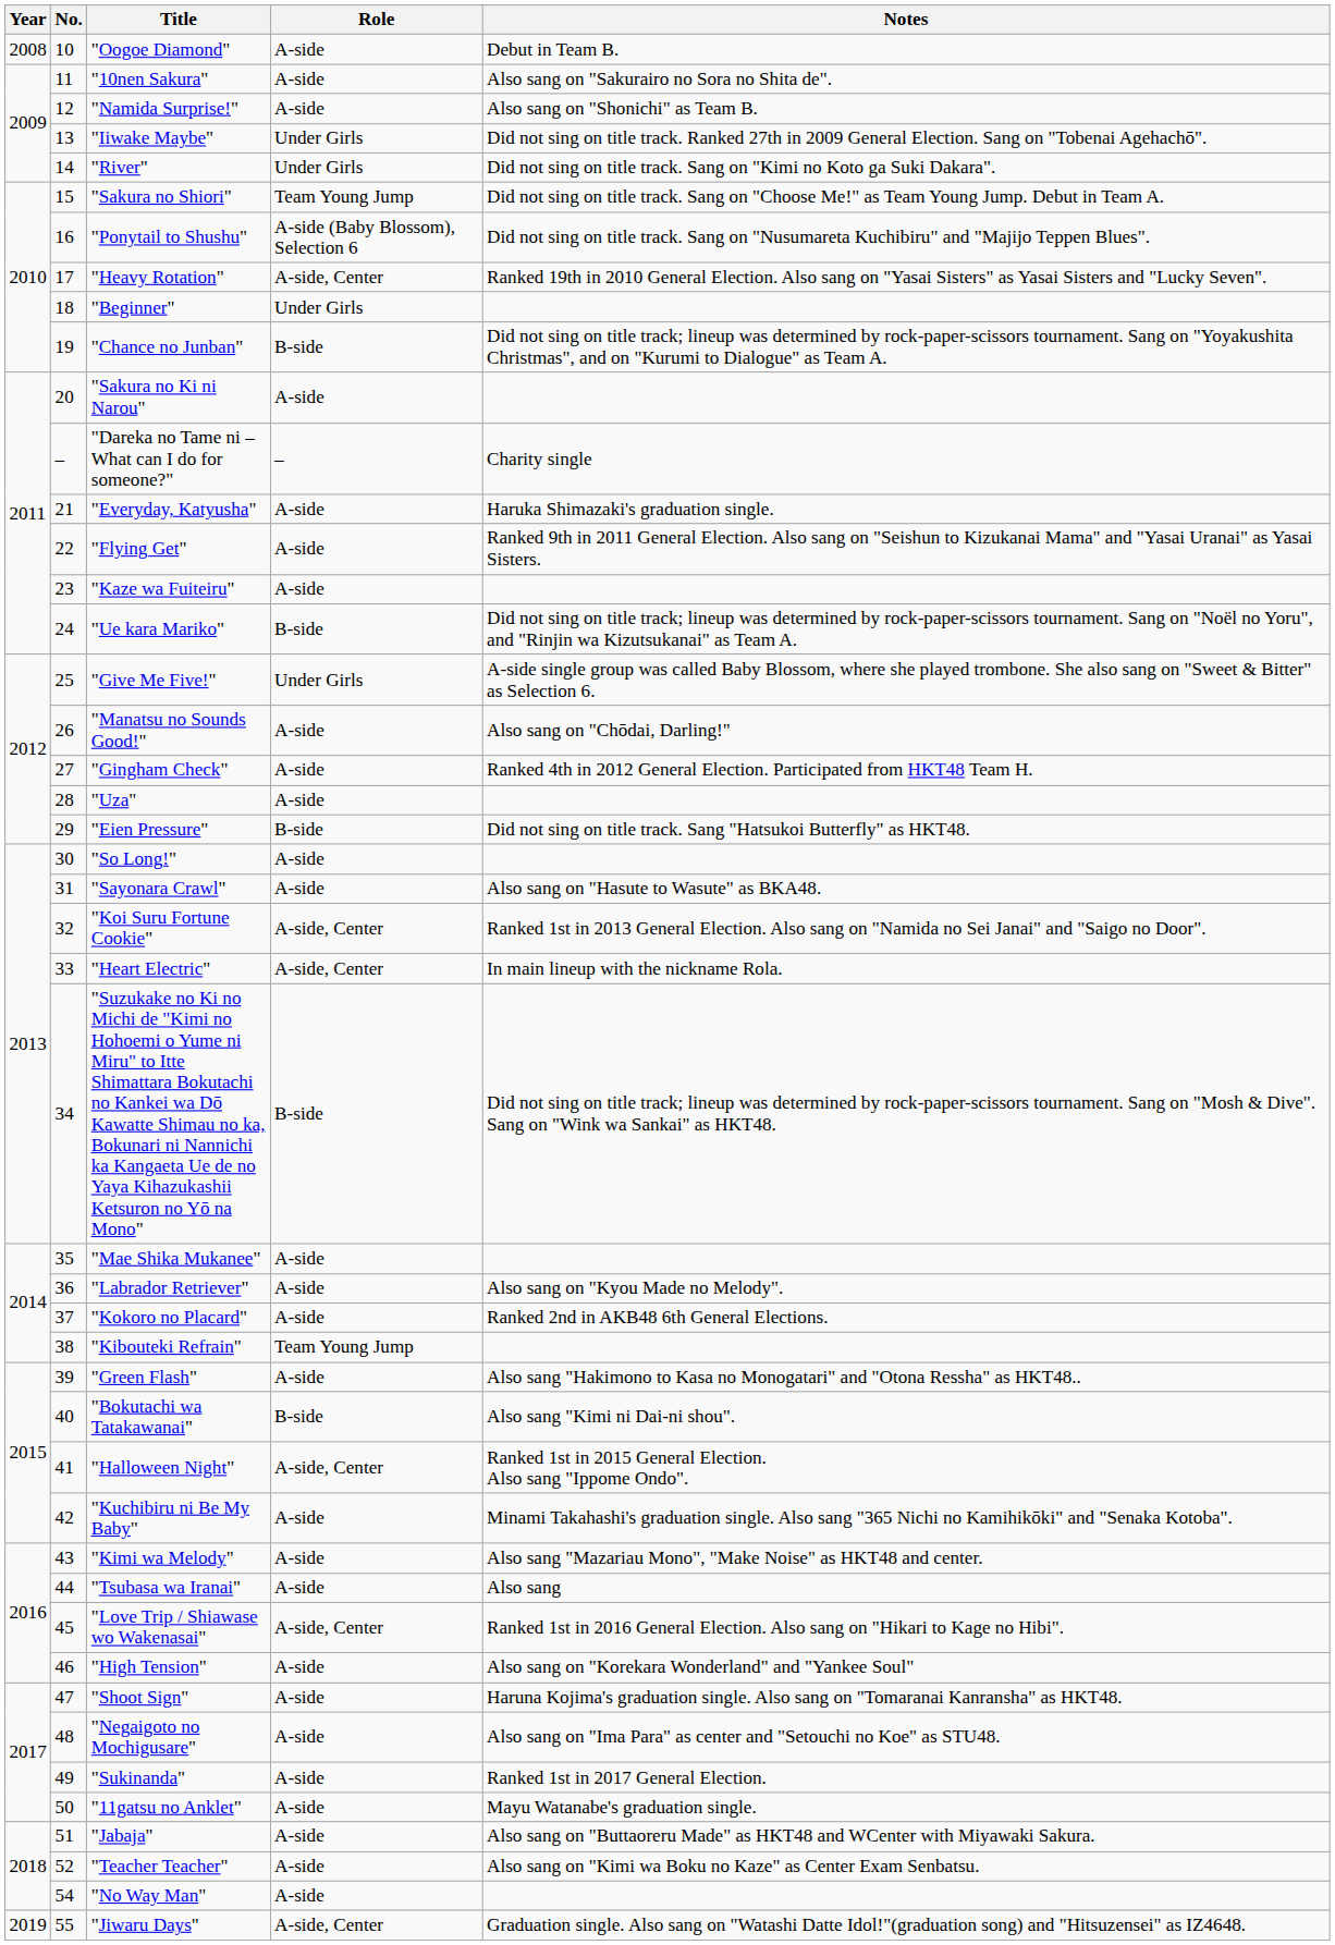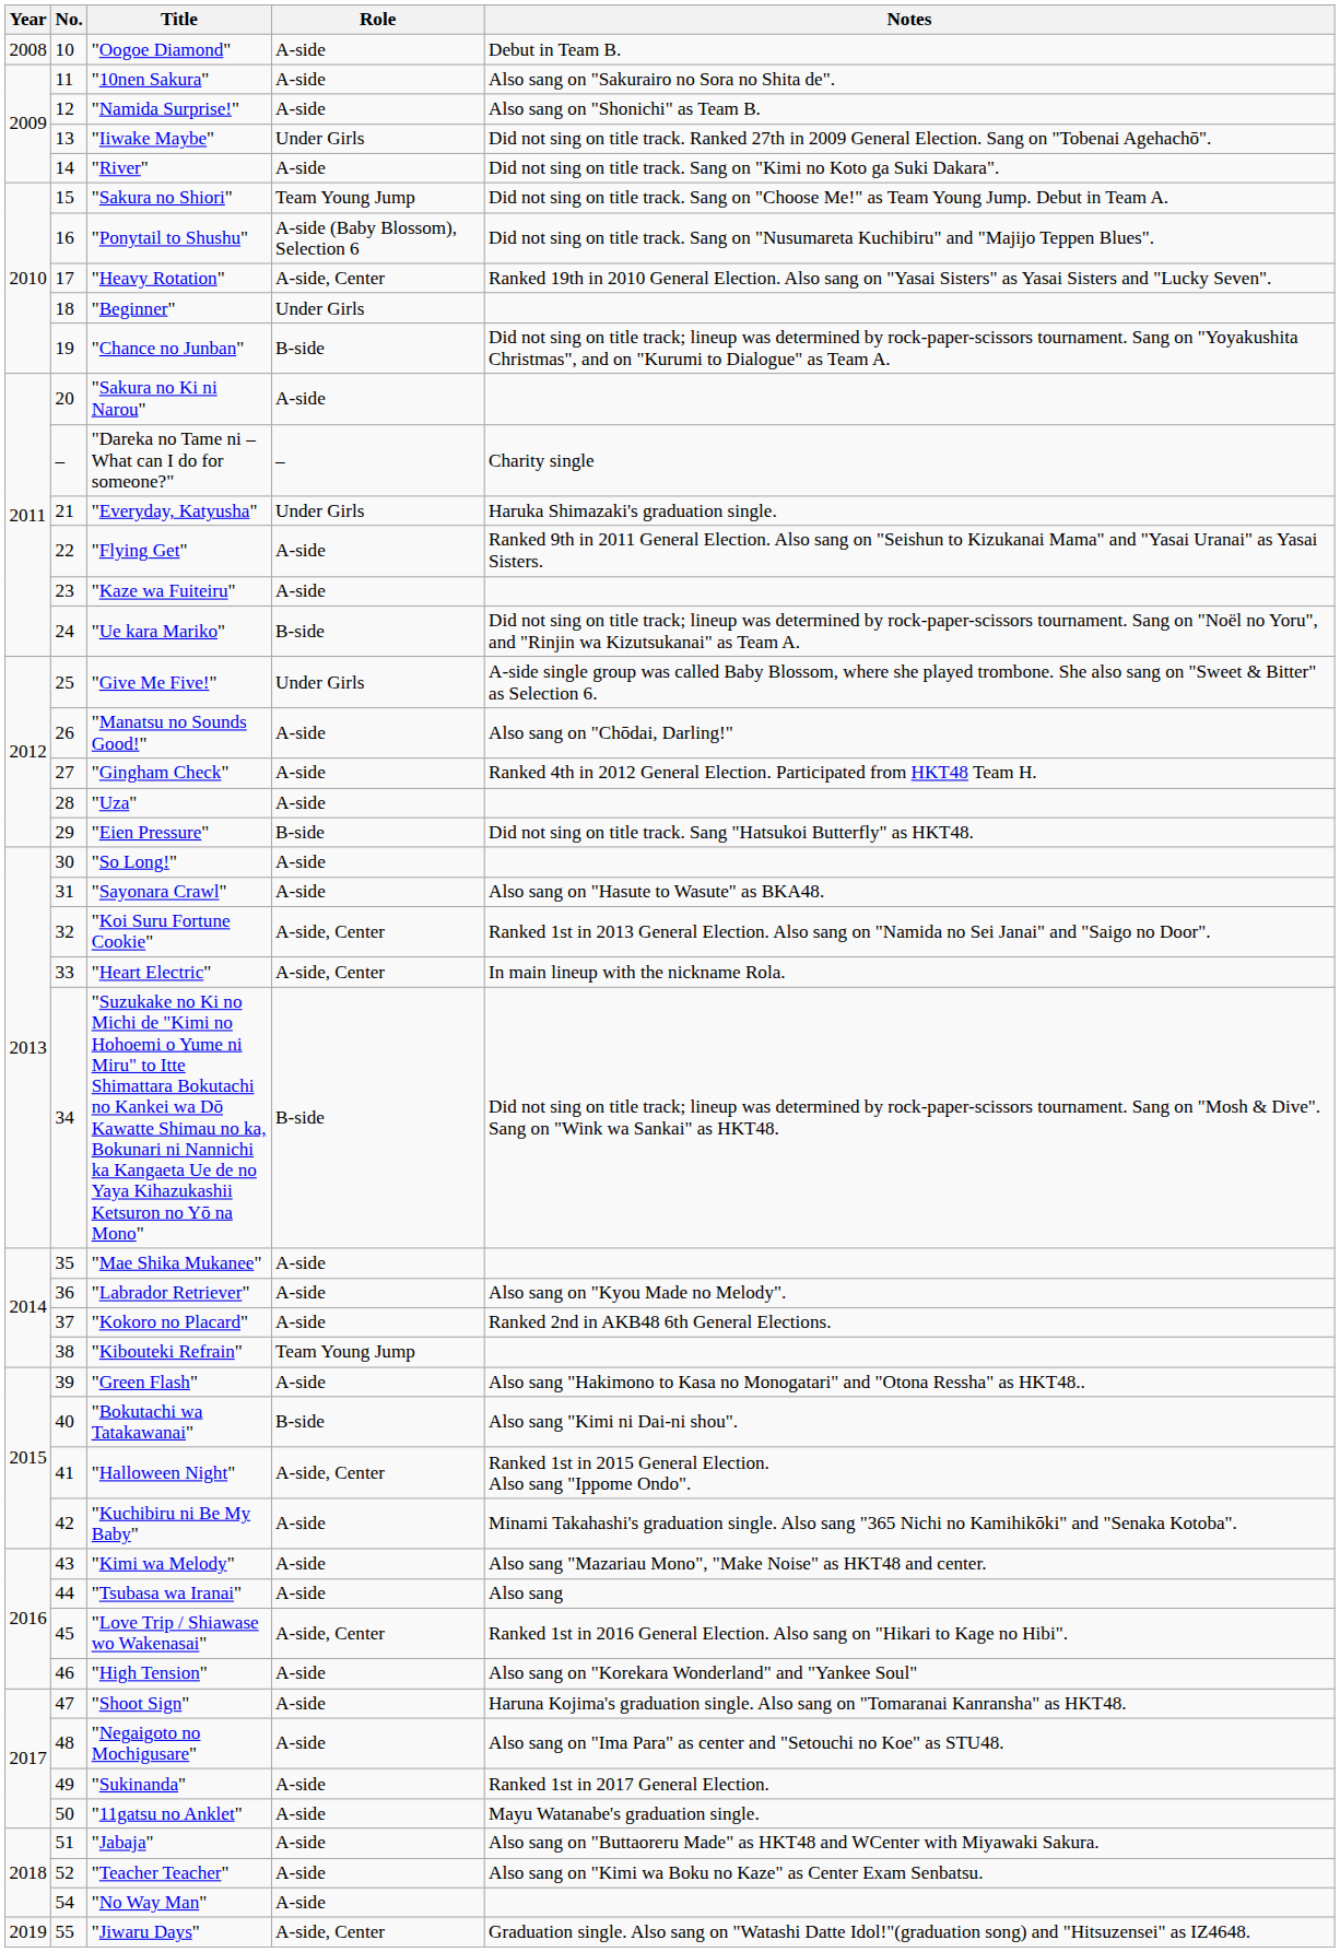 <table class="wikitable sortable"  style="width:90%;">
 <tr>
 <th>Year</th>
 <th data-sort-type="number">No. </th>
 <th style="width:150px;">Title </th>
 <th>Role  </th>
 <th class="unsortable">Notes </th>
 </tr>
 <tr>
 <td>2008</td>
 <td>10</td>
 <td>"<a href='#'>Oogoe Diamond</a>"</td>
 <td>A-side</td>
 <td>Debut in Team B.</td>
 </tr>
 <tr>
 <td rowspan="4">2009</td>
 <td>11</td>
 <td>"<a href='#'>10nen Sakura</a>"</td>
 <td>A-side</td>
 <td>Also sang on "Sakurairo no Sora no Shita de".</td>
 </tr>
 <tr>
 <td>12</td>
 <td>"<a href='#'>Namida Surprise!</a>"</td>
 <td>A-side</td>
 <td>Also sang on "Shonichi" as Team B.</td>
 </tr>
 <tr>
 <td>13</td>
 <td>"<a href='#'>Iiwake Maybe</a>"</td>
 <td>Under Girls</td>
 <td>Did not sing on title track. Ranked 27th in 2009 General Election. Sang on "Tobenai Agehachō".</td>
 </tr>
 <tr>
 <td>14</td>
 <td>"<a href='#'>River</a>"</td>
-<td>Under Girls</td>
+<td>A-side</td>
 <td>Did not sing on title track. Sang on "Kimi no Koto ga Suki Dakara".</td>
 </tr>
 <tr>
 <td rowspan="5">2010</td>
 <td>15</td>
 <td>"<a href='#'>Sakura no Shiori</a>"</td>
 <td>Team Young Jump</td>
 <td>Did not sing on title track. Sang on "Choose Me!" as Team Young Jump. Debut in Team A.</td>
 </tr>
 <tr>
 <td>16</td>
 <td>"<a href='#'>Ponytail to Shushu</a>"</td>
 <td>A-side (Baby Blossom), Selection 6</td>
 <td>Did not sing on title track. Sang on "Nusumareta Kuchibiru" and "Majijo Teppen Blues".</td>
 </tr>
 <tr>
 <td>17</td>
 <td>"<a href='#'>Heavy Rotation</a>"</td>
 <td>A-side, Center</td>
 <td>Ranked 19th in 2010 General Election. Also sang on "Yasai Sisters" as Yasai Sisters and "Lucky Seven".</td>
 </tr>
 <tr>
 <td>18</td>
 <td>"<a href='#'>Beginner</a>"</td>
 <td>Under Girls</td>
 <td></td>
 </tr>
 <tr>
 <td>19</td>
 <td>"<a href='#'>Chance no Junban</a>"</td>
 <td>B-side</td>
 <td>Did not sing on title track; lineup was determined by rock-paper-scissors tournament. Sang on "Yoyakushita Christmas", and on "Kurumi to Dialogue" as Team A.</td>
 </tr>
 <tr>
 <td rowspan="6">2011</td>
 <td>20</td>
 <td>"<a href='#'>Sakura no Ki ni Narou</a>"</td>
 <td>A-side</td>
 <td></td>
 </tr>
 <tr>
 <td>–</td>
 <td>"Dareka no Tame ni – What can I do for someone?"</td>
 <td>–</td>
 <td>Charity single</td>
 </tr>
 <tr>
 <td>21</td>
 <td>"<a href='#'>Everyday, Katyusha</a>"</td>
-<td>A-side</td>
+<td>Under Girls</td>
 <td>Haruka Shimazaki's graduation single.</td>
 </tr>
 <tr>
 <td>22</td>
 <td>"<a href='#'>Flying Get</a>"</td>
 <td>A-side</td>
 <td>Ranked 9th in 2011 General Election. Also sang on "Seishun to Kizukanai Mama" and "Yasai Uranai" as Yasai Sisters.</td>
 </tr>
 <tr>
 <td>23</td>
 <td>"<a href='#'>Kaze wa Fuiteiru</a>"</td>
 <td>A-side</td>
 <td></td>
 </tr>
 <tr>
 <td>24</td>
 <td>"<a href='#'>Ue kara Mariko</a>"</td>
 <td>B-side</td>
 <td>Did not sing on title track; lineup was determined by rock-paper-scissors tournament. Sang on "Noël no Yoru", and "Rinjin wa Kizutsukanai" as Team A.</td>
 </tr>
 <tr>
 <td rowspan="5">2012</td>
 <td>25</td>
 <td>"<a href='#'>Give Me Five!</a>"</td>
 <td>Under Girls</td>
 <td>A-side single group was called Baby Blossom, where she played trombone. She also sang on "Sweet & Bitter" as Selection 6.</td>
 </tr>
 <tr>
 <td>26</td>
 <td>"<a href='#'>Manatsu no Sounds Good!</a>"</td>
 <td>A-side</td>
 <td>Also sang on "Chōdai, Darling!"</td>
 </tr>
 <tr>
 <td>27</td>
 <td>"<a href='#'>Gingham Check</a>"</td>
 <td>A-side</td>
 <td>Ranked 4th in 2012 General Election. Participated from <a href='#'>HKT48</a> Team H.</td>
 </tr>
 <tr>
 <td>28</td>
 <td>"<a href='#'>Uza</a>"</td>
 <td>A-side</td>
 <td></td>
 </tr>
 <tr>
 <td>29</td>
 <td>"<a href='#'>Eien Pressure</a>"</td>
 <td>B-side</td>
 <td>Did not sing on title track. Sang "Hatsukoi Butterfly" as HKT48.</td>
 </tr>
 <tr>
 <td rowspan="5">2013</td>
 <td>30</td>
 <td>"<a href='#'>So Long!</a>"</td>
 <td>A-side</td>
 <td></td>
 </tr>
 <tr>
 <td>31</td>
 <td>"<a href='#'>Sayonara Crawl</a>"</td>
 <td>A-side</td>
 <td>Also sang on "Hasute to Wasute" as BKA48.</td>
 </tr>
 <tr>
 <td>32</td>
 <td>"<a href='#'>Koi Suru Fortune Cookie</a>"</td>
 <td>A-side, Center</td>
 <td>Ranked 1st in 2013 General Election. Also sang on "Namida no Sei Janai" and "Saigo no Door".</td>
 </tr>
 <tr>
 <td>33</td>
 <td>"<a href='#'>Heart Electric</a>"</td>
 <td>A-side, Center</td>
 <td>In main lineup with the nickname Rola.</td>
 </tr>
 <tr>
 <td>34</td>
 <td>"<a href='#'>Suzukake no Ki no Michi de "Kimi no Hohoemi o Yume ni Miru" to Itte Shimattara Bokutachi no Kankei wa Dō Kawatte Shimau no ka, Bokunari ni Nannichi ka Kangaeta Ue de no Yaya Kihazukashii Ketsuron no Yō na Mono</a>"</td>
 <td>B-side</td>
 <td>Did not sing on title track; lineup was determined by rock-paper-scissors tournament. Sang on "Mosh & Dive". Sang on "Wink wa Sankai" as HKT48.</td>
 </tr>
 <tr>
 <td rowspan="4">2014</td>
 <td>35</td>
 <td>"<a href='#'>Mae Shika Mukanee</a>"</td>
 <td>A-side</td>
 <td></td>
 </tr>
 <tr>
 <td>36</td>
 <td>"<a href='#'>Labrador Retriever</a>"</td>
 <td>A-side</td>
 <td>Also sang on "Kyou Made no Melody".</td>
 </tr>
 <tr>
 <td>37</td>
 <td>"<a href='#'>Kokoro no Placard</a>"</td>
 <td>A-side</td>
 <td>Ranked 2nd in AKB48 6th General Elections.</td>
 </tr>
 <tr>
 <td>38</td>
 <td>"<a href='#'>Kibouteki Refrain</a>"</td>
 <td>Team Young Jump</td>
 <td></td>
 </tr>
 <tr>
 <td rowspan="4">2015</td>
 <td>39</td>
 <td>"<a href='#'>Green Flash</a>"</td>
 <td>A-side</td>
 <td>Also sang "Hakimono to Kasa no Monogatari" and "Otona Ressha" as HKT48..</td>
 </tr>
 <tr>
 <td>40</td>
 <td>"<a href='#'>Bokutachi wa Tatakawanai</a>"</td>
 <td>B-side</td>
 <td>Also sang "Kimi ni Dai-ni shou".</td>
 </tr>
 <tr>
 <td>41</td>
 <td>"<a href='#'>Halloween Night</a>"</td>
 <td>A-side, Center</td>
 <td>Ranked 1st in 2015 General Election.<br>Also sang "Ippome Ondo".</td>
 </tr>
 <tr>
 <td>42</td>
 <td>"<a href='#'>Kuchibiru ni Be My Baby</a>"</td>
 <td>A-side</td>
 <td>Minami Takahashi's graduation single. Also sang "365 Nichi no Kamihikōki" and "Senaka Kotoba".</td>
 </tr>
 <tr>
 <td rowspan="4">2016</td>
 <td>43</td>
 <td>"<a href='#'>Kimi wa Melody</a>"</td>
 <td>A-side</td>
 <td>Also sang "Mazariau Mono", "Make Noise" as HKT48 and center.</td>
 </tr>
 <tr>
 <td>44</td>
 <td>"<a href='#'>Tsubasa wa Iranai</a>"</td>
 <td>A-side</td>
 <td>Also sang</td>
 </tr>
 <tr>
 <td>45</td>
 <td>"<a href='#'>Love Trip / Shiawase wo Wakenasai</a>"</td>
 <td>A-side, Center</td>
 <td>Ranked 1st in 2016 General Election. Also sang on "Hikari to Kage no Hibi".</td>
 </tr>
 <tr>
 <td>46</td>
 <td>"<a href='#'>High Tension</a>"</td>
 <td>A-side</td>
 <td>Also sang on "Korekara Wonderland" and "Yankee Soul"</td>
 </tr>
 <tr>
 <td rowspan="4">2017</td>
 <td>47</td>
 <td>"<a href='#'>Shoot Sign</a>"</td>
 <td>A-side</td>
 <td>Haruna Kojima's graduation single. Also sang on "Tomaranai Kanransha" as HKT48.</td>
 </tr>
 <tr>
 <td>48</td>
 <td>"<a href='#'>Negaigoto no Mochigusare</a>"</td>
 <td>A-side</td>
 <td>Also sang on "Ima Para" as center and "Setouchi no Koe" as STU48.</td>
 </tr>
 <tr>
 <td>49</td>
 <td>"<a href='#'>Sukinanda</a>"</td>
 <td>A-side</td>
 <td>Ranked 1st in 2017 General Election.</td>
 </tr>
 <tr>
 <td>50</td>
 <td>"<a href='#'>11gatsu no Anklet</a>"</td>
 <td>A-side</td>
 <td>Mayu Watanabe's graduation single.</td>
 </tr>
 <tr>
 <td rowspan="3">2018</td>
 <td>51</td>
 <td>"<a href='#'>Jabaja</a>"</td>
 <td>A-side</td>
 <td>Also sang on "Buttaoreru Made" as HKT48 and WCenter with Miyawaki Sakura.</td>
 </tr>
 <tr>
 <td>52</td>
 <td>"<a href='#'>Teacher Teacher</a>"</td>
 <td>A-side</td>
 <td>Also sang on "Kimi wa Boku no Kaze" as Center Exam Senbatsu.</td>
 </tr>
 <tr>
 <td>54</td>
 <td>"<a href='#'>No Way Man</a>"</td>
 <td>A-side</td>
 <td></td>
 </tr>
 <tr>
 <td rowspan="1">2019</td>
 <td>55</td>
 <td>"<a href='#'>Jiwaru Days</a>"</td>
 <td>A-side, Center</td>
 <td>Graduation single. Also sang on "Watashi Datte Idol!"(graduation song) and "Hitsuzensei" as IZ4648.</td>
 </tr>
 <tr>
 </tr>
 </table>
